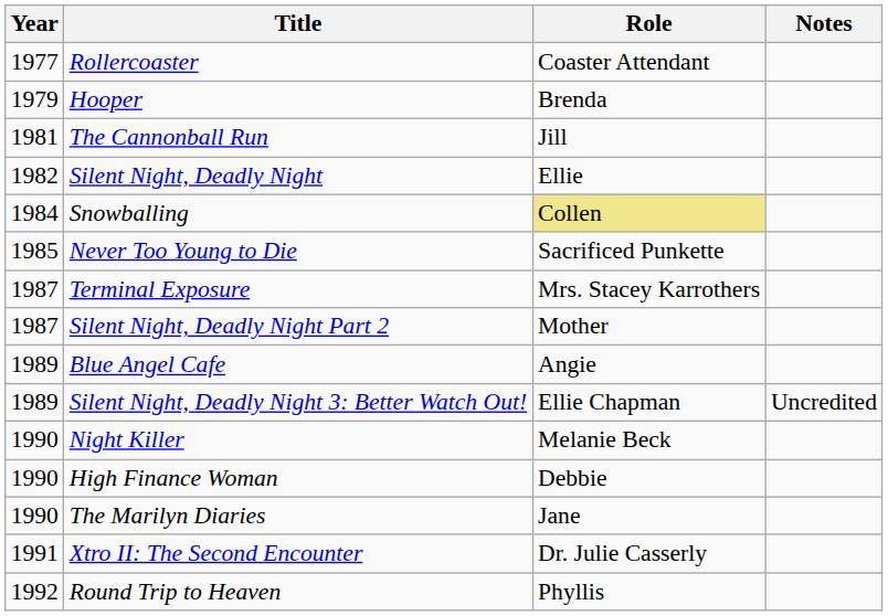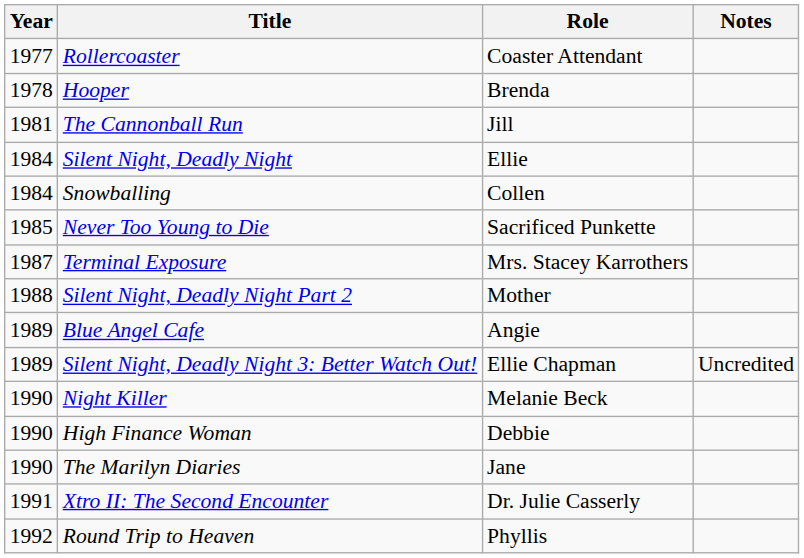 <table class="wikitable sortable">
 <tr>
 <th>Year</th>
 <th>Title</th>
 <th>Role</th>
 <th>Notes</th>
 </tr>
 <tr>
 <td>1977</td>
 <td><a href='#'><em>Rollercoaster</em></a></td>
 <td>Coaster Attendant</td>
 <td></td>
 </tr>
 <tr>
-<td>1979</td>
+<td>1978</td>
 <td><a href='#'><em>Hooper</em></a></td>
 <td>Brenda</td>
 <td></td>
 </tr>
 <tr>
 <td>1981</td>
 <td><em><a href='#'>The Cannonball Run</a></em></td>
 <td>Jill</td>
 <td></td>
 </tr>
 <tr>
-<td>1982</td>
+<td>1984</td>
 <td><em><a href='#'>Silent Night, Deadly Night</a></em></td>
 <td>Ellie</td>
 <td></td>
 </tr>
 <tr>
 <td>1984</td>
 <td><em>Snowballing</em></td>
-<td style="background: khaki;">Collen</td>
+<td>Collen</td>
 <td></td>
 </tr>
 <tr>
 <td>1985</td>
 <td><em><a href='#'>Never Too Young to Die</a></em></td>
 <td>Sacrificed Punkette</td>
 <td></td>
 </tr>
 <tr>
 <td>1987</td>
 <td><em><a href='#'>Terminal Exposure</a></em></td>
 <td>Mrs. Stacey Karrothers</td>
 <td></td>
 </tr>
 <tr>
-<td>1987</td>
+<td>1988</td>
 <td><em><a href='#'>Silent Night, Deadly Night Part 2</a></em></td>
 <td>Mother</td>
 <td></td>
 </tr>
 <tr>
 <td>1989</td>
 <td><em><a href='#'>Blue Angel Cafe</a></em></td>
 <td>Angie</td>
 <td></td>
 </tr>
 <tr>
 <td>1989</td>
 <td><em><a href='#'>Silent Night, Deadly Night 3: Better Watch Out!</a></em></td>
 <td>Ellie Chapman</td>
 <td>Uncredited</td>
 </tr>
 <tr>
 <td>1990</td>
 <td><em><a href='#'>Night Killer</a></em></td>
 <td>Melanie Beck</td>
 <td></td>
 </tr>
 <tr>
 <td>1990</td>
 <td><em>High Finance Woman</em></td>
 <td>Debbie</td>
 <td></td>
 </tr>
 <tr>
 <td>1990</td>
 <td><em>The Marilyn Diaries</em></td>
 <td>Jane</td>
 <td></td>
 </tr>
 <tr>
 <td>1991</td>
 <td><em><a href='#'>Xtro II: The Second Encounter</a></em></td>
 <td>Dr. Julie Casserly</td>
 <td></td>
 </tr>
 <tr>
 <td>1992</td>
 <td><em>Round Trip to Heaven</em></td>
 <td>Phyllis</td>
 <td></td>
 </tr>
 </table>
